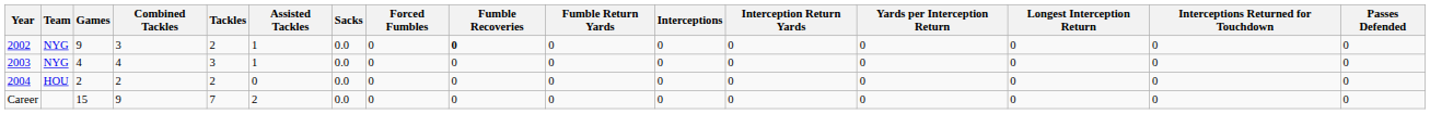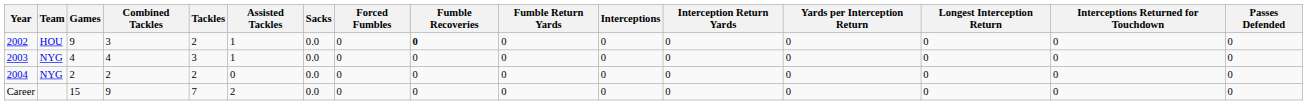 <table class="wikitable">
 <tr>
 <th>Year</th>
 <th>Team</th>
 <th>Games</th>
 <th>Combined Tackles</th>
 <th>Tackles</th>
 <th>Assisted Tackles</th>
 <th>Sacks</th>
 <th>Forced Fumbles</th>
 <th>Fumble Recoveries</th>
 <th>Fumble Return Yards</th>
 <th>Interceptions</th>
 <th>Interception Return Yards</th>
 <th>Yards per Interception Return</th>
 <th>Longest Interception Return</th>
 <th>Interceptions Returned for Touchdown</th>
 <th>Passes Defended</th>
 </tr>
 <tr>
 <td><a href='#'>2002</a></td>
-<td><a href='#'>NYG</a></td>
+<td><a href='#'>HOU</a></td>
 <td>9</td>
 <td>3</td>
 <td>2</td>
 <td>1</td>
 <td>0.0</td>
 <td>0</td>
 <td><strong>0</strong></td>
 <td>0</td>
 <td>0</td>
 <td>0</td>
 <td>0</td>
 <td>0</td>
 <td>0</td>
 <td>0</td>
 </tr>
 <tr>
 <td><a href='#'>2003</a></td>
 <td><a href='#'>NYG</a></td>
 <td>4</td>
 <td>4</td>
 <td>3</td>
 <td>1</td>
 <td>0.0</td>
 <td>0</td>
 <td>0</td>
 <td>0</td>
 <td>0</td>
 <td>0</td>
 <td>0</td>
 <td>0</td>
 <td>0</td>
 <td>0</td>
 </tr>
 <tr>
 <td><a href='#'>2004</a></td>
-<td><a href='#'>HOU</a></td>
+<td><a href='#'>NYG</a></td>
 <td>2</td>
 <td>2</td>
 <td>2</td>
 <td>0</td>
 <td>0.0</td>
 <td>0</td>
 <td>0</td>
 <td>0</td>
 <td>0</td>
 <td>0</td>
 <td>0</td>
 <td>0</td>
 <td>0</td>
 <td>0</td>
 </tr>
 <tr>
 <td>Career</td>
 <td></td>
 <td>15</td>
 <td>9</td>
 <td>7</td>
 <td>2</td>
 <td>0.0</td>
 <td>0</td>
 <td>0</td>
 <td>0</td>
 <td>0</td>
 <td>0</td>
 <td>0</td>
 <td>0</td>
 <td>0</td>
 <td>0</td>
 </tr>
 </table>
